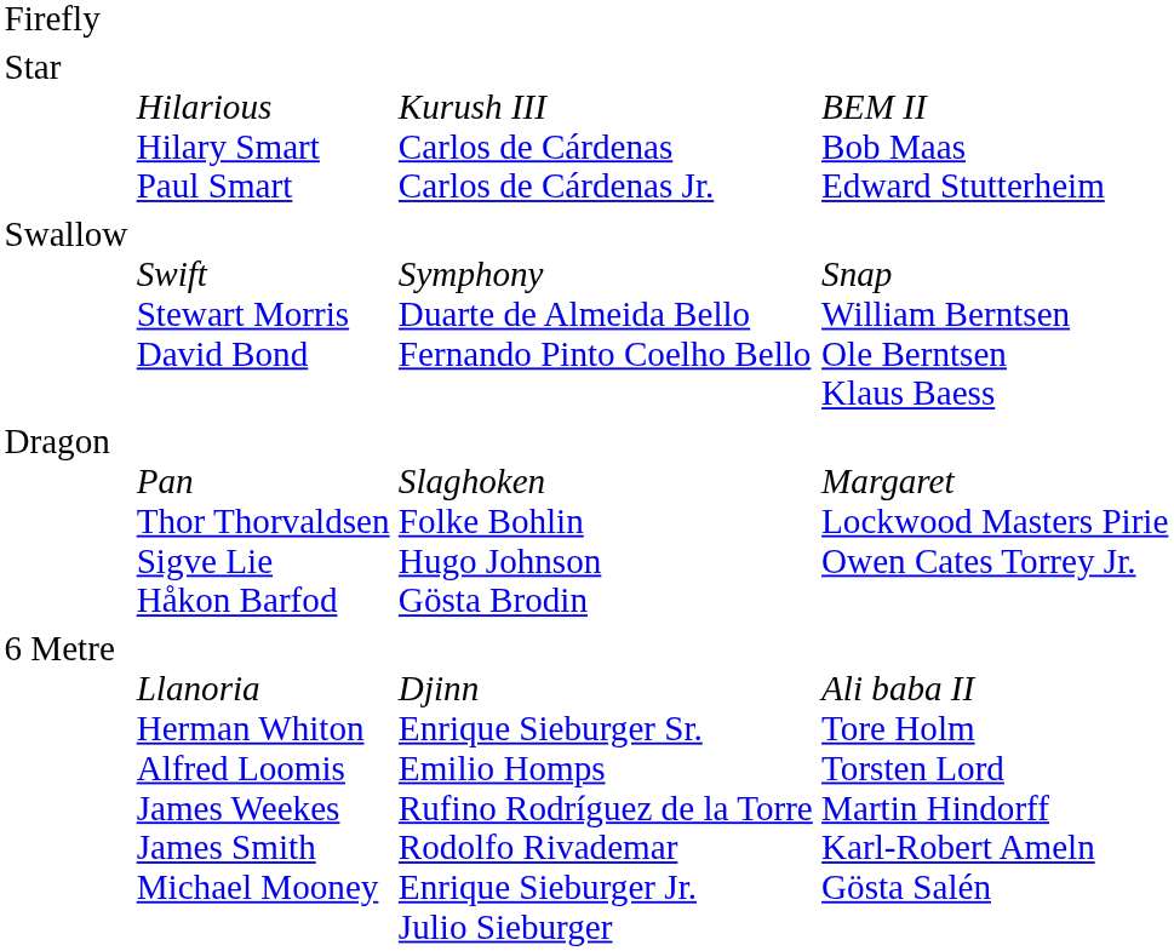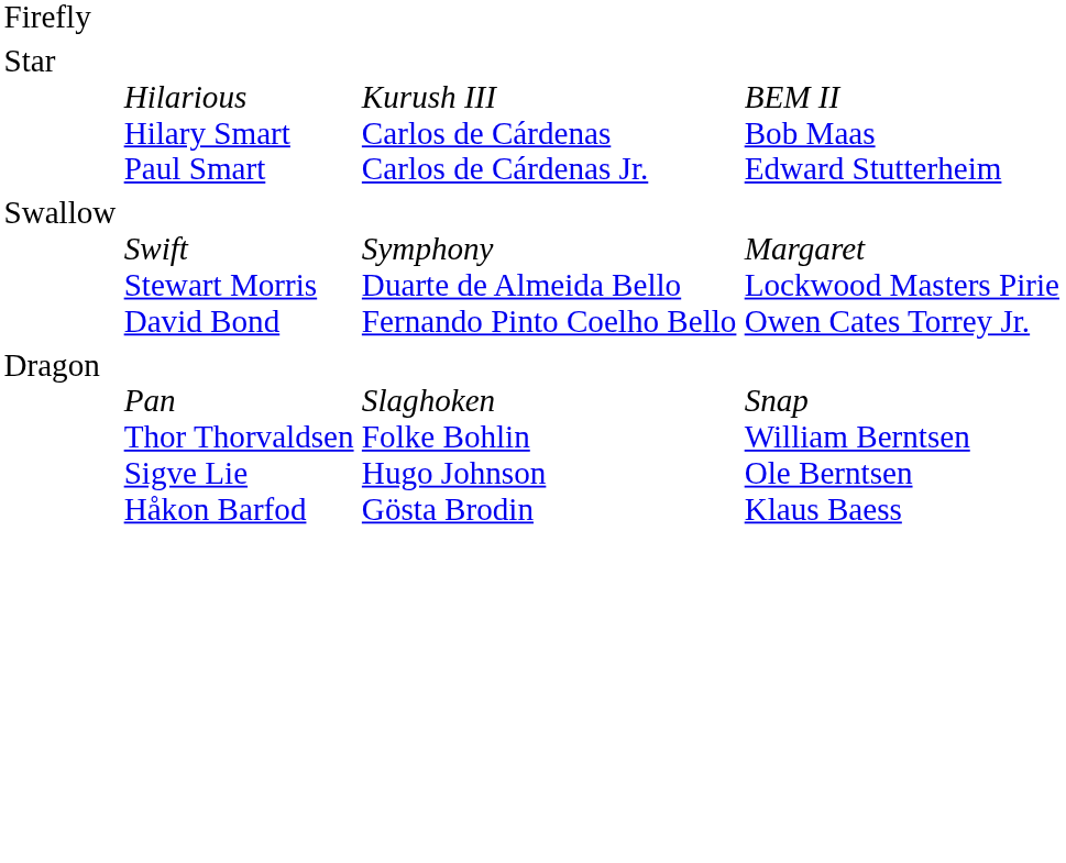 <table>
 <tr>
 <td>Firefly <br></td>
 <td></td>
 <td></td>
 <td></td>
 </tr>
 <tr valign="top">
 <td>Star <br></td>
 <td><br><em>Hilarious</em><br><a href='#'>Hilary Smart</a><br><a href='#'>Paul Smart</a></td>
 <td><br><em>Kurush III</em><br><a href='#'>Carlos de Cárdenas</a><br><a href='#'>Carlos de Cárdenas Jr.</a></td>
 <td><br><em>BEM II</em><br><a href='#'>Bob Maas</a><br><a href='#'>Edward Stutterheim</a></td>
 </tr>
 <tr valign="top">
 <td>Swallow <br></td>
 <td><br><em>Swift</em><br><a href='#'>Stewart Morris</a><br><a href='#'>David Bond</a></td>
 <td><br><em>Symphony</em><br><a href='#'>Duarte de Almeida Bello</a><br><a href='#'>Fernando Pinto Coelho Bello</a></td>
-<td><br><em>Snap</em><br><a href='#'>William Berntsen</a><br><a href='#'>Ole Berntsen</a><br><a href='#'>Klaus Baess</a></td>
+<td><br><em>Margaret</em><br><a href='#'>Lockwood Masters Pirie</a><br><a href='#'>Owen Cates Torrey Jr.</a></td>
 </tr>
 <tr valign="top">
 <td>Dragon <br></td>
 <td><br><em>Pan</em><br><a href='#'>Thor Thorvaldsen</a><br><a href='#'>Sigve Lie</a><br><a href='#'>Håkon Barfod</a></td>
 <td><br><em>Slaghoken</em><br><a href='#'>Folke Bohlin</a><br><a href='#'>Hugo Johnson</a><br><a href='#'>Gösta Brodin</a></td>
-<td><br><em>Margaret</em><br><a href='#'>Lockwood Masters Pirie</a><br><a href='#'>Owen Cates Torrey Jr.</a></td>
-</tr>
-<tr valign="top">
-<td>6 Metre <br></td>
-<td valign=top><br><em>Llanoria</em><br><a href='#'>Herman Whiton</a><br><a href='#'>Alfred Loomis</a><br><a href='#'>James Weekes</a><br><a href='#'>James Smith</a><br><a href='#'>Michael Mooney</a></td>
-<td valign=top><br><em>Djinn</em><br><a href='#'>Enrique Sieburger Sr.</a><br><a href='#'>Emilio Homps</a><br><a href='#'>Rufino Rodríguez de la Torre</a><br><a href='#'>Rodolfo Rivademar</a><br><a href='#'>Enrique Sieburger Jr.</a><br><a href='#'>Julio Sieburger</a></td>
-<td valign=top><br><em>Ali baba II</em><br><a href='#'>Tore Holm</a><br><a href='#'>Torsten Lord</a><br><a href='#'>Martin Hindorff</a><br><a href='#'>Karl-Robert Ameln</a><br><a href='#'>Gösta Salén</a></td>
+<td><br><em>Snap</em><br><a href='#'>William Berntsen</a><br><a href='#'>Ole Berntsen</a><br><a href='#'>Klaus Baess</a></td>
 </tr>
 </table>
